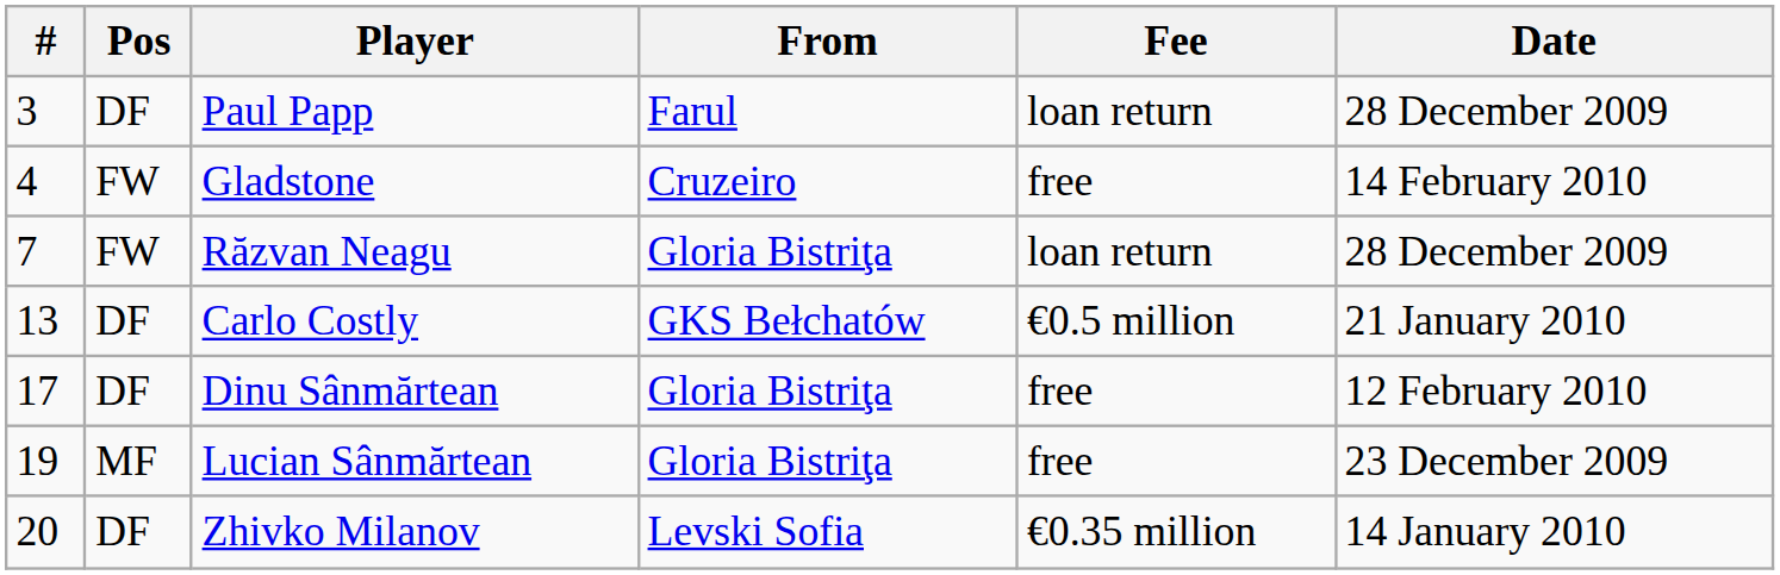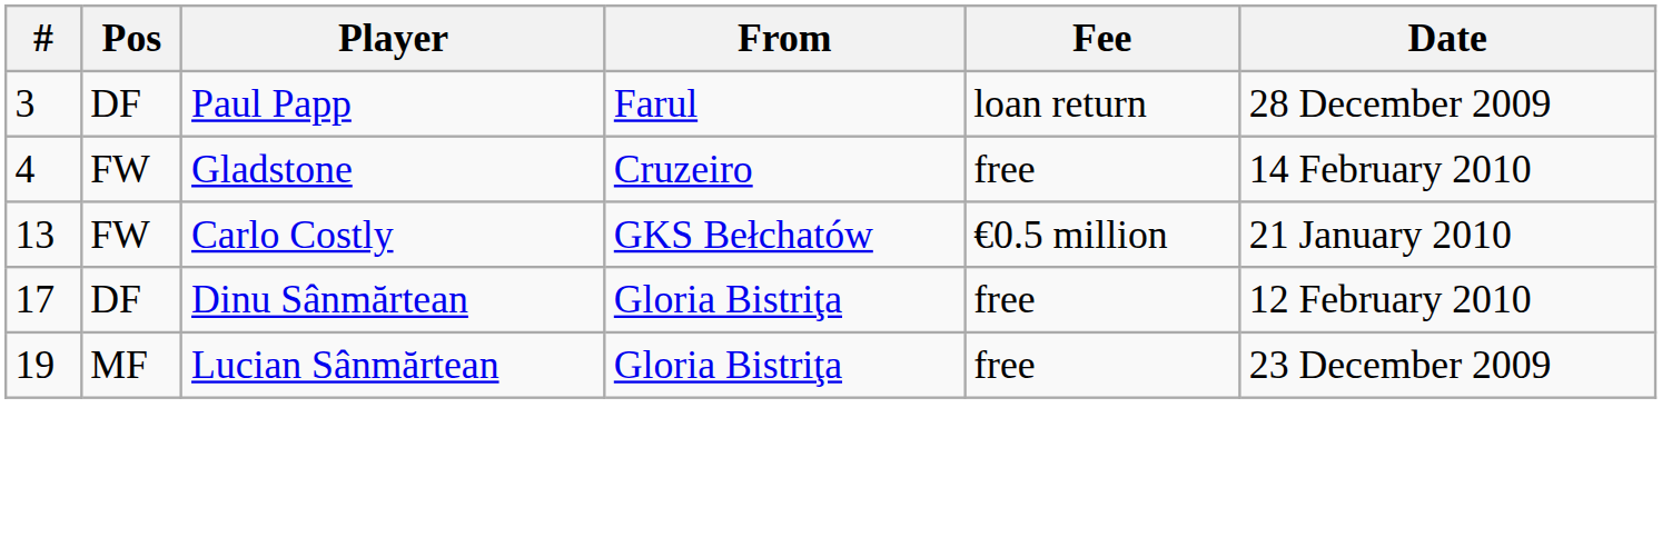 <table width=50% class="wikitable" style="text-align:center; font-size:95%; text-align:left">
 <tr>
 <th>#</th>
 <th>Pos</th>
 <th>Player</th>
 <th>From</th>
 <th>Fee</th>
 <th>Date</th>
 </tr>
 <tr --->
 <td>3</td>
 <td>DF</td>
 <td> <a href='#'>Paul Papp</a></td>
 <td> <a href='#'>Farul</a></td>
 <td>loan return</td>
 <td>28 December 2009</td>
 </tr>
 <tr --->
 <td>4</td>
 <td>FW</td>
 <td> <a href='#'>Gladstone</a></td>
 <td> <a href='#'>Cruzeiro</a></td>
 <td>free</td>
 <td>14 February 2010</td>
 </tr>
 <tr --->
-<td>7</td>
+<td>13</td>
 <td>FW</td>
-<td> <a href='#'>Răzvan Neagu</a></td>
-<td> <a href='#'>Gloria Bistriţa</a></td>
-<td>loan return</td>
-<td>28 December 2009</td>
-</tr>
-<tr --->
-<td>13</td>
-<td>DF</td>
 <td> <a href='#'>Carlo Costly</a></td>
 <td> <a href='#'>GKS Bełchatów</a></td>
 <td>€0.5 million</td>
 <td>21 January 2010</td>
 </tr>
 <tr --->
 <td>17</td>
 <td>DF</td>
 <td> <a href='#'>Dinu Sânmărtean</a></td>
 <td> <a href='#'>Gloria Bistriţa</a></td>
 <td>free</td>
 <td>12 February 2010</td>
 </tr>
 <tr --->
 <td>19</td>
 <td>MF</td>
 <td> <a href='#'>Lucian Sânmărtean</a></td>
 <td> <a href='#'>Gloria Bistriţa</a></td>
 <td>free</td>
 <td>23 December 2009</td>
 </tr>
-<tr --->
-<td>20</td>
-<td>DF</td>
-<td> <a href='#'>Zhivko Milanov</a></td>
-<td> <a href='#'>Levski Sofia</a></td>
-<td>€0.35 million</td>
-<td>14 January 2010</td>
-</tr>
 </table>
